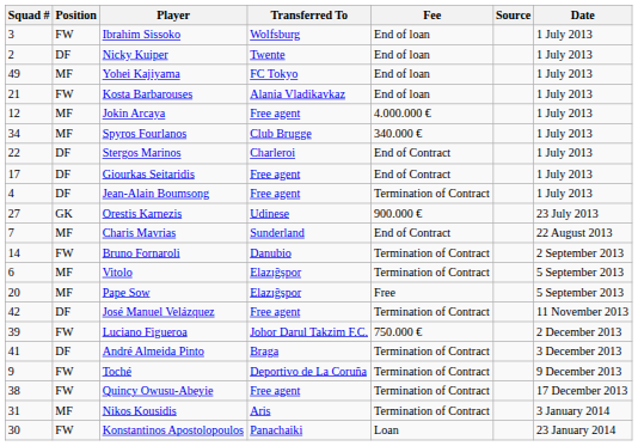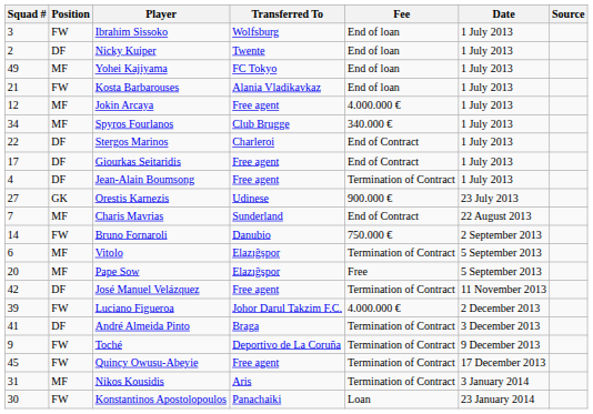 <table class="wikitable sortable" style="width:90%; text-align:center; font-size:95%; text-align:left;">
 <tr>
 <th><strong>Squad #</strong></th>
 <th><strong>Position</strong></th>
 <th><strong>Player</strong></th>
 <th><strong>Transferred To</strong></th>
 <th><strong>Fee</strong></th>
+<th><strong>Date</strong></th>
 <th><strong>Source</strong></th>
-<th><strong>Date</strong></th>
 </tr>
 <tr>
 <td>3</td>
 <td>FW</td>
 <td> <a href='#'>Ibrahim Sissoko</a></td>
 <td> <a href='#'>Wolfsburg</a></td>
 <td>End of loan</td>
+<td>1 July 2013</td>
 <td></td>
-<td>1 July 2013</td>
 </tr>
 <tr>
 <td>2</td>
 <td>DF</td>
 <td> <a href='#'>Nicky Kuiper</a></td>
 <td> <a href='#'>Twente</a></td>
 <td>End of loan</td>
+<td>1 July 2013</td>
 <td></td>
-<td>1 July 2013</td>
 </tr>
 <tr>
 <td>49</td>
 <td>MF</td>
 <td> <a href='#'>Yohei Kajiyama</a></td>
 <td> <a href='#'>FC Tokyo</a></td>
 <td>End of loan</td>
+<td>1 July 2013</td>
 <td></td>
-<td>1 July 2013</td>
 </tr>
 <tr>
 <td>21</td>
 <td>FW</td>
 <td> <a href='#'>Kosta Barbarouses</a></td>
 <td> <a href='#'>Alania Vladikavkaz</a></td>
 <td>End of loan</td>
+<td>1 July 2013</td>
 <td></td>
-<td>1 July 2013</td>
 </tr>
 <tr>
 <td>12</td>
 <td>MF</td>
 <td> <a href='#'>Jokin Arcaya</a></td>
 <td><a href='#'>Free agent</a></td>
 <td>4.000.000 €</td>
+<td>1 July 2013</td>
 <td></td>
-<td>1 July 2013</td>
 </tr>
 <tr>
 <td>34</td>
 <td>MF</td>
 <td> <a href='#'>Spyros Fourlanos</a></td>
 <td> <a href='#'>Club Brugge</a></td>
 <td>340.000 €</td>
+<td>1 July 2013</td>
 <td></td>
-<td>1 July 2013</td>
 </tr>
 <tr>
 <td>22</td>
 <td>DF</td>
 <td> <a href='#'>Stergos Marinos</a></td>
 <td> <a href='#'>Charleroi</a></td>
 <td>End of Contract</td>
+<td>1 July 2013</td>
 <td></td>
-<td>1 July 2013</td>
 </tr>
 <tr>
 <td>17</td>
 <td>DF</td>
 <td> <a href='#'>Giourkas Seitaridis</a></td>
 <td><a href='#'>Free agent</a></td>
 <td>End of Contract</td>
+<td>1 July 2013</td>
 <td></td>
-<td>1 July 2013</td>
 </tr>
 <tr>
 <td>4</td>
 <td>DF</td>
 <td> <a href='#'>Jean-Alain Boumsong</a></td>
 <td><a href='#'>Free agent</a></td>
 <td>Termination of Contract</td>
+<td>1 July 2013</td>
 <td></td>
-<td>1 July 2013</td>
 </tr>
 <tr>
 <td>27</td>
 <td>GK</td>
 <td> <a href='#'>Orestis Karnezis</a></td>
 <td> <a href='#'>Udinese</a></td>
 <td>900.000 €</td>
+<td>23 July 2013</td>
 <td></td>
-<td>23 July 2013</td>
 </tr>
 <tr>
 <td>7</td>
 <td>MF</td>
 <td> <a href='#'>Charis Mavrias</a></td>
 <td> <a href='#'>Sunderland</a></td>
 <td>End of Contract</td>
+<td>22 August 2013</td>
 <td></td>
-<td>22 August 2013</td>
 </tr>
 <tr>
 <td>14</td>
 <td>FW</td>
 <td> <a href='#'>Bruno Fornaroli</a></td>
 <td> <a href='#'>Danubio</a></td>
-<td>Termination of Contract</td>
+<td>750.000 €</td>
+<td>2 September 2013</td>
 <td></td>
-<td>2 September 2013</td>
 </tr>
 <tr>
 <td>6</td>
 <td>MF</td>
 <td> <a href='#'>Vitolo</a></td>
 <td> <a href='#'>Elazığspor</a></td>
 <td>Termination of Contract</td>
+<td>5 September 2013</td>
 <td></td>
-<td>5 September 2013</td>
 </tr>
 <tr>
 <td>20</td>
 <td>MF</td>
 <td> <a href='#'>Pape Sow</a></td>
 <td> <a href='#'>Elazığspor</a></td>
 <td>Free</td>
+<td>5 September 2013</td>
 <td></td>
-<td>5 September 2013</td>
 </tr>
 <tr>
 <td>42</td>
 <td>DF</td>
 <td> <a href='#'>José Manuel Velázquez</a></td>
 <td><a href='#'>Free agent</a></td>
 <td>Termination of Contract</td>
+<td>11 November 2013</td>
 <td></td>
-<td>11 November 2013</td>
 </tr>
 <tr>
 <td>39</td>
 <td>FW</td>
 <td> <a href='#'>Luciano Figueroa</a></td>
 <td> <a href='#'>Johor Darul Takzim F.C.</a></td>
-<td>750.000 €</td>
+<td>4.000.000 €</td>
+<td>2 December 2013</td>
 <td></td>
-<td>2 December 2013</td>
 </tr>
 <tr>
 <td>41</td>
 <td>DF</td>
 <td> <a href='#'>André Almeida Pinto</a></td>
 <td> <a href='#'>Braga</a></td>
 <td>Termination of Contract</td>
+<td>3 December 2013</td>
 <td></td>
-<td>3 December 2013</td>
 </tr>
 <tr>
 <td>9</td>
 <td>FW</td>
 <td> <a href='#'>Toché</a></td>
 <td> <a href='#'>Deportivo de La Coruña</a></td>
 <td>Termination of Contract</td>
+<td>9 December 2013</td>
 <td></td>
-<td>9 December 2013</td>
 </tr>
 <tr>
-<td>38</td>
+<td>45</td>
 <td>FW</td>
 <td> <a href='#'>Quincy Owusu-Abeyie</a></td>
 <td><a href='#'>Free agent</a></td>
 <td>Termination of Contract</td>
+<td>17 December 2013</td>
 <td></td>
-<td>17 December 2013</td>
 </tr>
 <tr>
 <td>31</td>
 <td>MF</td>
 <td> <a href='#'>Nikos Kousidis</a></td>
 <td> <a href='#'>Aris</a></td>
 <td>Termination of Contract</td>
+<td>3 January 2014</td>
 <td></td>
-<td>3 January 2014</td>
 </tr>
 <tr>
 <td>30</td>
 <td>FW</td>
 <td> <a href='#'>Konstantinos Apostolopoulos</a></td>
 <td> <a href='#'>Panachaiki</a></td>
 <td>Loan</td>
+<td>23 January 2014</td>
 <td></td>
-<td>23 January 2014</td>
 </tr>
 </table>
